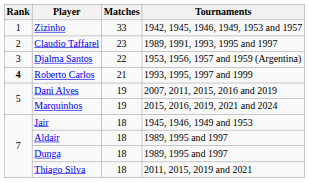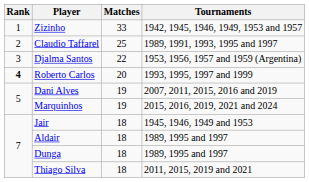 <table class="wikitable" style="text-align: left;">
 <tr>
 <th>Rank</th>
 <th>Player</th>
 <th>Matches</th>
 <th>Tournaments</th>
 </tr>
 <tr>
 <td align=center>1</td>
 <td><a href='#'>Zizinho</a></td>
 <td align=center>33</td>
 <td>1942, 1945, 1946, 1949, 1953 and 1957</td>
 </tr>
 <tr>
 <td align=center>2</td>
 <td><a href='#'>Claudio Taffarel</a></td>
-<td align=center>23</td>
+<td align=center>25</td>
 <td>1989, 1991, 1993, 1995 and 1997</td>
 </tr>
 <tr>
 <td align=center>3</td>
 <td><a href='#'>Djalma Santos</a></td>
 <td align=center>22</td>
 <td>1953, 1956, 1957 and 1959 (Argentina)</td>
 </tr>
 <tr>
 <td align=center><strong>4</strong></td>
 <td><a href='#'>Roberto Carlos</a></td>
-<td align=center>21</td>
+<td align=center>20</td>
 <td>1993, 1995, 1997 and 1999</td>
 </tr>
 <tr>
 <td rowspan=2 align=center>5</td>
 <td><a href='#'>Dani Alves</a></td>
 <td align=center>19</td>
 <td>2007, 2011, 2015, 2016 and 2019</td>
 </tr>
 <tr>
 <td><a href='#'>Marquinhos</a></td>
 <td align=center>19</td>
 <td>2015, 2016, 2019, 2021 and 2024</td>
 </tr>
 <tr>
 <td rowspan=4 align=center>7</td>
 <td><a href='#'>Jair</a></td>
 <td align=center>18</td>
 <td>1945, 1946, 1949 and 1953</td>
 </tr>
 <tr>
 <td><a href='#'>Aldair</a></td>
 <td align=center>18</td>
 <td>1989, 1995 and 1997</td>
 </tr>
 <tr>
 <td><a href='#'>Dunga</a></td>
 <td align=center>18</td>
 <td>1989, 1995 and 1997</td>
 </tr>
 <tr>
 <td><a href='#'>Thiago Silva</a></td>
 <td align=center>18</td>
 <td>2011, 2015, 2019 and 2021<br></td>
 </tr>
 </table>
